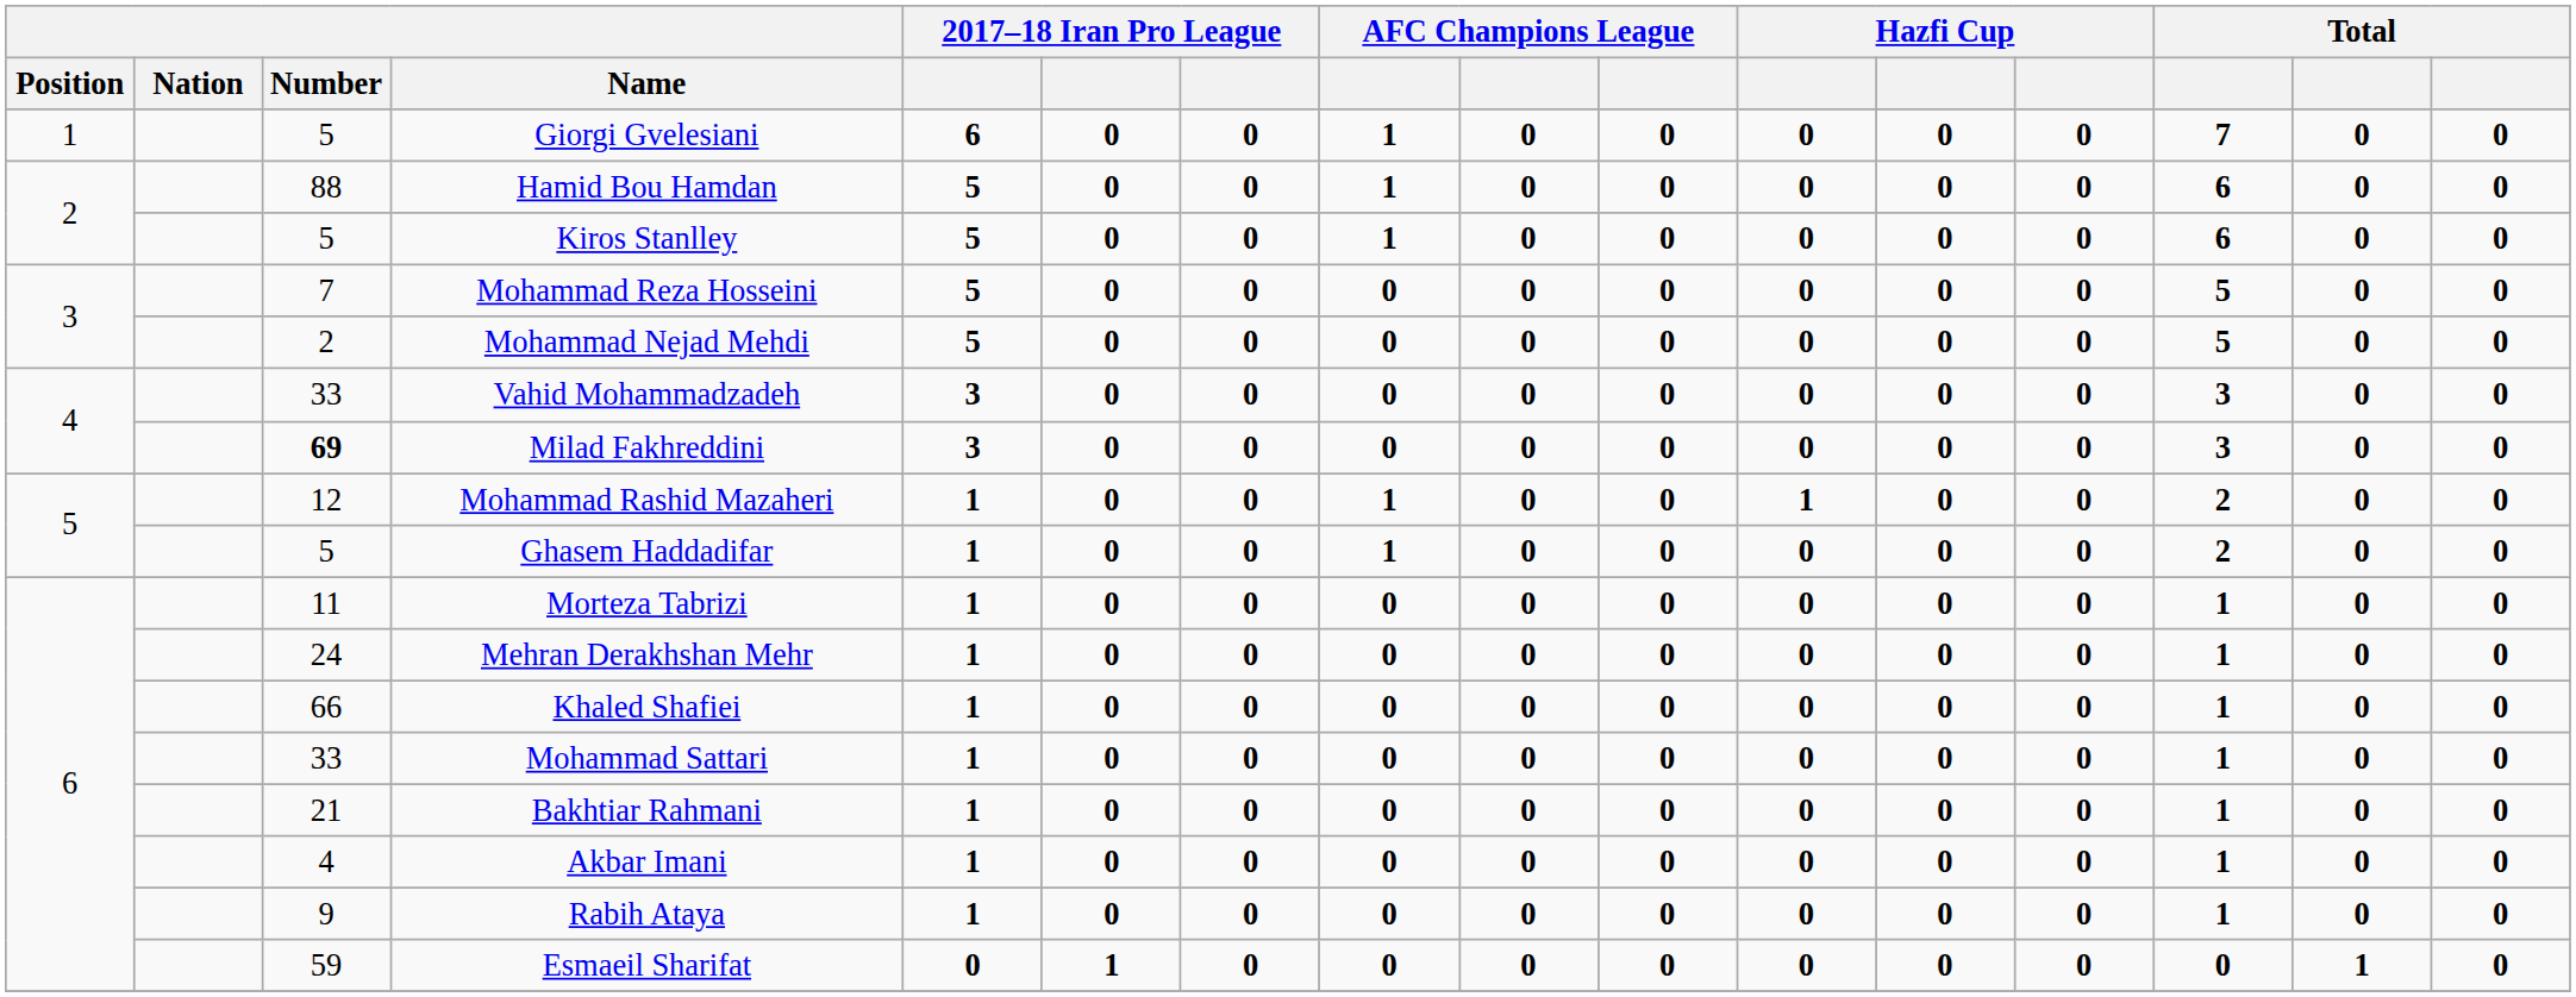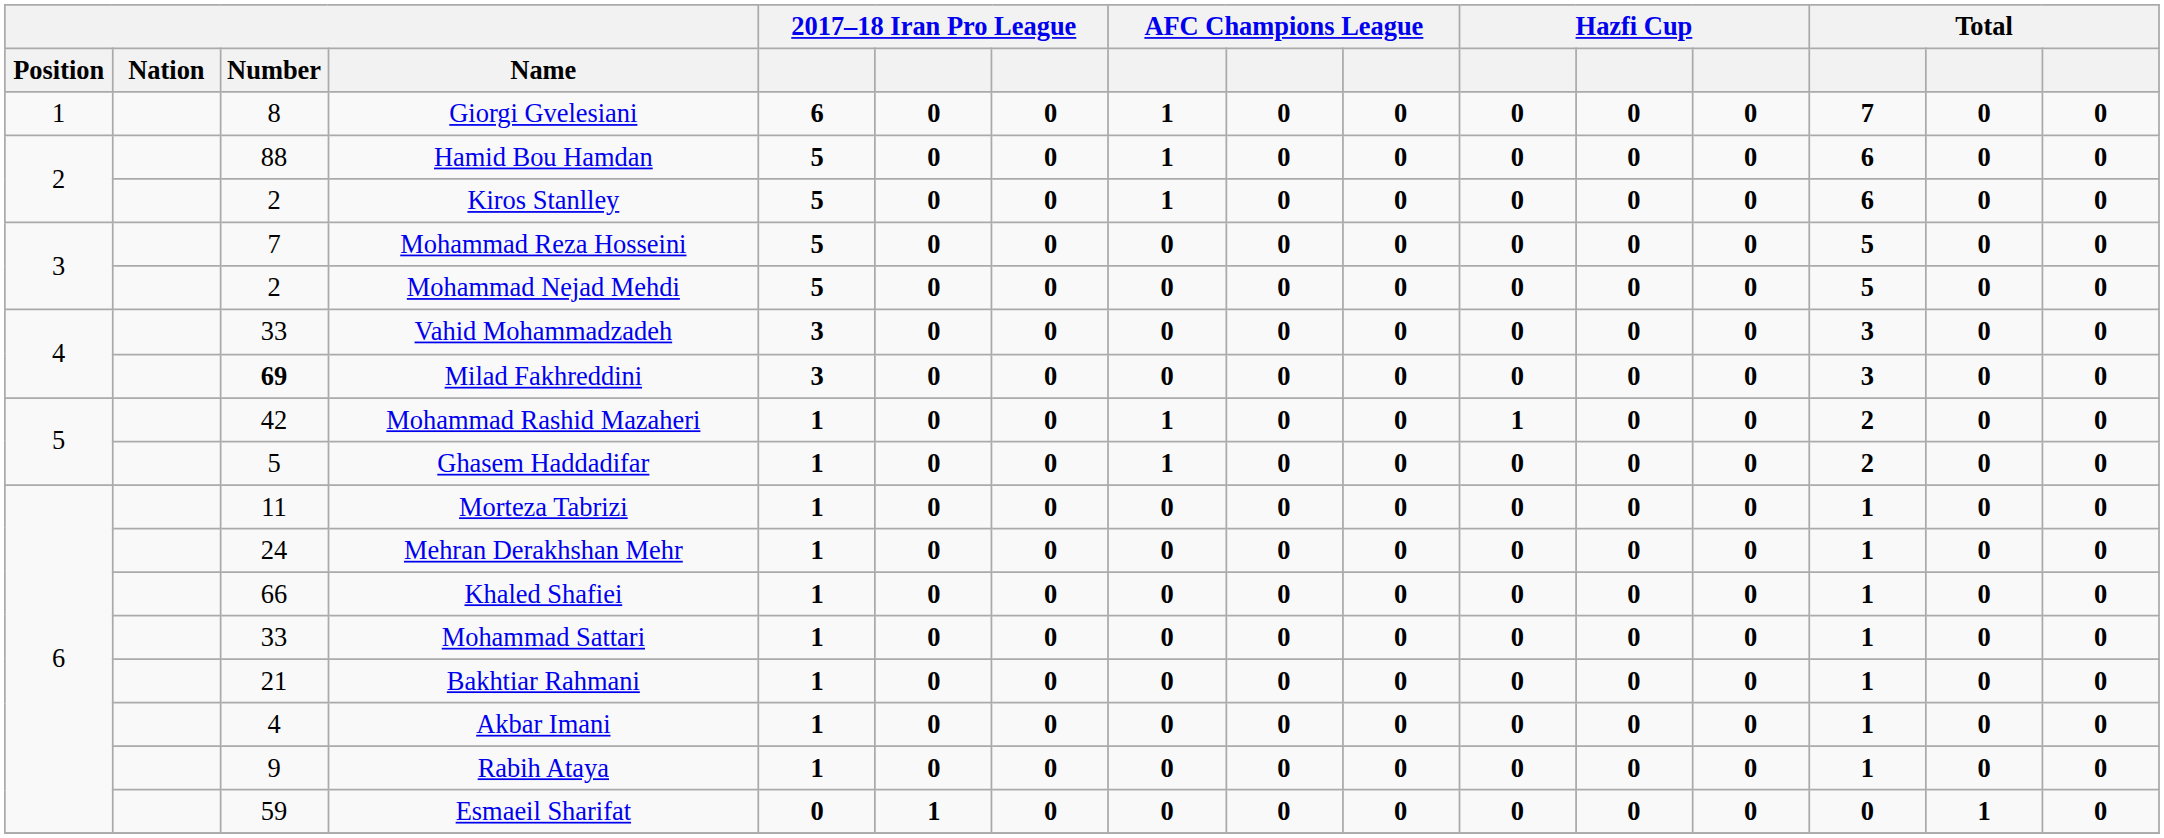 <table class="wikitable" style="font-size: 95%; text-align: center;">
 <tr>
 <th colspan=4></th>
 <th colspan=3><strong><a href='#'>2017–18 Iran Pro League</a></strong></th>
 <th colspan=3><strong><a href='#'>AFC Champions League</a></strong></th>
 <th colspan=3><strong><a href='#'>Hazfi Cup</a></strong></th>
 <th colspan=3>Total</th>
 </tr>
 <tr>
 <th width="5%"><strong>Position</strong></th>
 <th width="5%"><strong>Nation</strong></th>
 <th width="5%"><strong>Number</strong></th>
 <th width="20%"><strong>Name</strong></th>
 <th width=60></th>
 <th width=60></th>
 <th width=60></th>
 <th width=60></th>
 <th width=60></th>
 <th width=60></th>
 <th width=60></th>
 <th width=60></th>
 <th width=60></th>
 <th width=60></th>
 <th width=60></th>
 <th width=60></th>
 </tr>
 <tr>
 <td rowspan="1">1</td>
 <td></td>
-<td>5</td>
+<td>8</td>
 <td><a href='#'>Giorgi Gvelesiani</a></td>
 <td><strong>6</strong></td>
 <td><strong>0</strong></td>
 <td><strong>0</strong></td>
 <td><strong>1</strong></td>
 <td><strong>0</strong></td>
 <td><strong>0</strong></td>
 <td><strong>0</strong></td>
 <td><strong>0</strong></td>
 <td><strong>0</strong></td>
 <td><strong>7</strong></td>
 <td><strong>0</strong></td>
 <td><strong>0</strong></td>
 </tr>
 <tr>
 <td rowspan="2">2</td>
 <td></td>
 <td>88</td>
 <td><a href='#'>Hamid Bou Hamdan</a></td>
 <td><strong>5</strong></td>
 <td><strong>0</strong></td>
 <td><strong>0</strong></td>
 <td><strong>1</strong></td>
 <td><strong>0</strong></td>
 <td><strong>0</strong></td>
 <td><strong>0</strong></td>
 <td><strong>0</strong></td>
 <td><strong>0</strong></td>
 <td><strong>6</strong></td>
 <td><strong>0</strong></td>
 <td><strong>0</strong></td>
 </tr>
 <tr>
 <td></td>
-<td>5</td>
+<td>2</td>
 <td><a href='#'>Kiros Stanlley</a></td>
 <td><strong>5</strong></td>
 <td><strong>0</strong></td>
 <td><strong>0</strong></td>
 <td><strong>1</strong></td>
 <td><strong>0</strong></td>
 <td><strong>0</strong></td>
 <td><strong>0</strong></td>
 <td><strong>0</strong></td>
 <td><strong>0</strong></td>
 <td><strong>6</strong></td>
 <td><strong>0</strong></td>
 <td><strong>0</strong></td>
 </tr>
 <tr>
 <td rowspan="2">3</td>
 <td></td>
 <td>7</td>
 <td><a href='#'>Mohammad Reza Hosseini</a></td>
 <td><strong>5</strong></td>
 <td><strong>0</strong></td>
 <td><strong>0</strong></td>
 <td><strong>0</strong></td>
 <td><strong>0</strong></td>
 <td><strong>0</strong></td>
 <td><strong>0</strong></td>
 <td><strong>0</strong></td>
 <td><strong>0</strong></td>
 <td><strong>5</strong></td>
 <td><strong>0</strong></td>
 <td><strong>0</strong></td>
 </tr>
 <tr>
 <td></td>
 <td>2</td>
 <td><a href='#'>Mohammad Nejad Mehdi</a></td>
 <td><strong>5</strong></td>
 <td><strong>0</strong></td>
 <td><strong>0</strong></td>
 <td><strong>0</strong></td>
 <td><strong>0</strong></td>
 <td><strong>0</strong></td>
 <td><strong>0</strong></td>
 <td><strong>0</strong></td>
 <td><strong>0</strong></td>
 <td><strong>5</strong></td>
 <td><strong>0</strong></td>
 <td><strong>0</strong></td>
 </tr>
 <tr>
 <td rowspan="2">4</td>
 <td></td>
 <td>33</td>
 <td><a href='#'>Vahid Mohammadzadeh</a></td>
 <td><strong>3</strong></td>
 <td><strong>0</strong></td>
 <td><strong>0</strong></td>
 <td><strong>0</strong></td>
 <td><strong>0</strong></td>
 <td><strong>0</strong></td>
 <td><strong>0</strong></td>
 <td><strong>0</strong></td>
 <td><strong>0</strong></td>
 <td><strong>3</strong></td>
 <td><strong>0</strong></td>
 <td><strong>0</strong></td>
 </tr>
 <tr>
 <td></td>
 <td><strong>69</strong></td>
 <td><a href='#'>Milad Fakhreddini</a></td>
 <td><strong>3</strong></td>
 <td><strong>0</strong></td>
 <td><strong>0</strong></td>
 <td><strong>0</strong></td>
 <td><strong>0</strong></td>
 <td><strong>0</strong></td>
 <td><strong>0</strong></td>
 <td><strong>0</strong></td>
 <td><strong>0</strong></td>
 <td><strong>3</strong></td>
 <td><strong>0</strong></td>
 <td><strong>0</strong></td>
 </tr>
 <tr>
 <td rowspan="2">5</td>
 <td></td>
-<td>12</td>
+<td>42</td>
 <td><a href='#'>Mohammad Rashid Mazaheri</a></td>
 <td><strong>1</strong></td>
 <td><strong>0</strong></td>
 <td><strong>0</strong></td>
 <td><strong>1</strong></td>
 <td><strong>0</strong></td>
 <td><strong>0</strong></td>
 <td><strong>1</strong></td>
 <td><strong>0</strong></td>
 <td><strong>0</strong></td>
 <td><strong>2</strong></td>
 <td><strong>0</strong></td>
 <td><strong>0</strong></td>
 </tr>
 <tr>
 <td></td>
 <td>5</td>
 <td><a href='#'>Ghasem Haddadifar</a></td>
 <td><strong>1</strong></td>
 <td><strong>0</strong></td>
 <td><strong>0</strong></td>
 <td><strong>1</strong></td>
 <td><strong>0</strong></td>
 <td><strong>0</strong></td>
 <td><strong>0</strong></td>
 <td><strong>0</strong></td>
 <td><strong>0</strong></td>
 <td><strong>2</strong></td>
 <td><strong>0</strong></td>
 <td><strong>0</strong></td>
 </tr>
 <tr>
 <td rowspan="8">6</td>
 <td></td>
 <td>11</td>
 <td><a href='#'>Morteza Tabrizi</a></td>
 <td><strong>1</strong></td>
 <td><strong>0</strong></td>
 <td><strong>0</strong></td>
 <td><strong>0</strong></td>
 <td><strong>0</strong></td>
 <td><strong>0</strong></td>
 <td><strong>0</strong></td>
 <td><strong>0</strong></td>
 <td><strong>0</strong></td>
 <td><strong>1</strong></td>
 <td><strong>0</strong></td>
 <td><strong>0</strong></td>
 </tr>
 <tr>
 <td></td>
 <td>24</td>
 <td><a href='#'>Mehran Derakhshan Mehr</a></td>
 <td><strong>1</strong></td>
 <td><strong>0</strong></td>
 <td><strong>0</strong></td>
 <td><strong>0</strong></td>
 <td><strong>0</strong></td>
 <td><strong>0</strong></td>
 <td><strong>0</strong></td>
 <td><strong>0</strong></td>
 <td><strong>0</strong></td>
 <td><strong>1</strong></td>
 <td><strong>0</strong></td>
 <td><strong>0</strong></td>
 </tr>
 <tr>
 <td></td>
 <td>66</td>
 <td><a href='#'>Khaled Shafiei</a></td>
 <td><strong>1</strong></td>
 <td><strong>0</strong></td>
 <td><strong>0</strong></td>
 <td><strong>0</strong></td>
 <td><strong>0</strong></td>
 <td><strong>0</strong></td>
 <td><strong>0</strong></td>
 <td><strong>0</strong></td>
 <td><strong>0</strong></td>
 <td><strong>1</strong></td>
 <td><strong>0</strong></td>
 <td><strong>0</strong></td>
 </tr>
 <tr>
 <td></td>
 <td>33</td>
 <td><a href='#'>Mohammad Sattari</a></td>
 <td><strong>1</strong></td>
 <td><strong>0</strong></td>
 <td><strong>0</strong></td>
 <td><strong>0</strong></td>
 <td><strong>0</strong></td>
 <td><strong>0</strong></td>
 <td><strong>0</strong></td>
 <td><strong>0</strong></td>
 <td><strong>0</strong></td>
 <td><strong>1</strong></td>
 <td><strong>0</strong></td>
 <td><strong>0</strong></td>
 </tr>
 <tr>
 <td></td>
 <td>21</td>
 <td><a href='#'>Bakhtiar Rahmani</a></td>
 <td><strong>1</strong></td>
 <td><strong>0</strong></td>
 <td><strong>0</strong></td>
 <td><strong>0</strong></td>
 <td><strong>0</strong></td>
 <td><strong>0</strong></td>
 <td><strong>0</strong></td>
 <td><strong>0</strong></td>
 <td><strong>0</strong></td>
 <td><strong>1</strong></td>
 <td><strong>0</strong></td>
 <td><strong>0</strong></td>
 </tr>
 <tr>
 <td></td>
 <td>4</td>
 <td><a href='#'>Akbar Imani</a></td>
 <td><strong>1</strong></td>
 <td><strong>0</strong></td>
 <td><strong>0</strong></td>
 <td><strong>0</strong></td>
 <td><strong>0</strong></td>
 <td><strong>0</strong></td>
 <td><strong>0</strong></td>
 <td><strong>0</strong></td>
 <td><strong>0</strong></td>
 <td><strong>1</strong></td>
 <td><strong>0</strong></td>
 <td><strong>0</strong></td>
 </tr>
 <tr>
 <td></td>
 <td>9</td>
 <td><a href='#'>Rabih Ataya</a></td>
 <td><strong>1</strong></td>
 <td><strong>0</strong></td>
 <td><strong>0</strong></td>
 <td><strong>0</strong></td>
 <td><strong>0</strong></td>
 <td><strong>0</strong></td>
 <td><strong>0</strong></td>
 <td><strong>0</strong></td>
 <td><strong>0</strong></td>
 <td><strong>1</strong></td>
 <td><strong>0</strong></td>
 <td><strong>0</strong></td>
 </tr>
 <tr>
 <td></td>
 <td>59</td>
 <td><a href='#'>Esmaeil Sharifat</a></td>
 <td><strong>0</strong></td>
 <td><strong>1</strong></td>
 <td><strong>0</strong></td>
 <td><strong>0</strong></td>
 <td><strong>0</strong></td>
 <td><strong>0</strong></td>
 <td><strong>0</strong></td>
 <td><strong>0</strong></td>
 <td><strong>0</strong></td>
 <td><strong>0</strong></td>
 <td><strong>1</strong></td>
 <td><strong>0</strong></td>
 </tr>
 <tr>
 </tr>
 </table>
